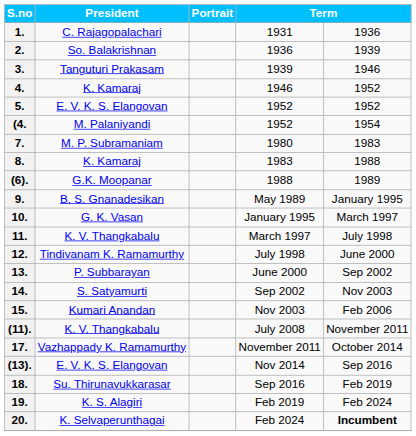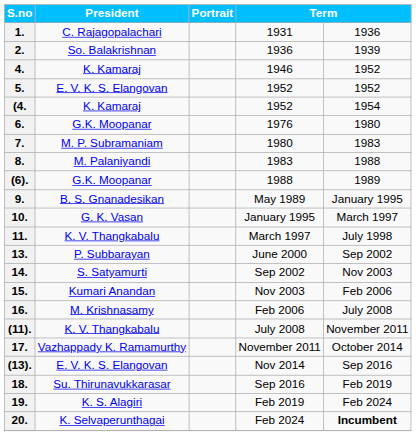 <table class="wikitable sortable" style="text-align:center;">
 <tr>
 <th Style="background-color:#00BFFF; color:white">S.no</th>
 <th Style="background-color:#00BFFF; color:white">President</th>
 <th Style="background-color:#00BFFF; color:white">Portrait</th>
 <th Style="background-color:#00BFFF; color:white" colspan=2>Term</th>
 </tr>
 <tr>
 <th>1.</th>
 <td><a href='#'>C. Rajagopalachari</a></td>
 <td></td>
 <td>1931</td>
 <td>1936</td>
 </tr>
 <tr>
 <th>2.</th>
 <td><a href='#'>So. Balakrishnan</a></td>
 <td></td>
 <td>1936</td>
 <td>1939</td>
 </tr>
 <tr>
-<th>3.</th>
-<td><a href='#'>Tanguturi Prakasam</a></td>
-<td></td>
-<td>1939</td>
-<td>1946</td>
-</tr>
-<tr>
 <th>4.</th>
 <td><a href='#'>K. Kamaraj</a></td>
 <td></td>
 <td>1946</td>
 <td>1952</td>
 </tr>
 <tr>
 <th>5.</th>
 <td><a href='#'>E. V. K. S. Elangovan</a></td>
 <td></td>
 <td>1952</td>
 <td>1952</td>
 </tr>
 <tr>
 <th>(4.</th>
-<td><a href='#'>M. Palaniyandi</a></td>
+<td><a href='#'>K. Kamaraj</a></td>
 <td></td>
 <td>1952</td>
 <td>1954</td>
+</tr>
+<tr>
+<th>6.</th>
+<td><a href='#'>G.K. Moopanar</a></td>
+<td></td>
+<td>1976</td>
+<td>1980</td>
 </tr>
 <tr>
 <th>7.</th>
 <td><a href='#'>M. P. Subramaniam</a></td>
 <td></td>
 <td>1980</td>
 <td>1983</td>
 </tr>
 <tr>
 <th>8.</th>
-<td><a href='#'>K. Kamaraj</a></td>
+<td><a href='#'>M. Palaniyandi</a></td>
 <td></td>
 <td>1983</td>
 <td>1988</td>
 </tr>
 <tr>
 <th>(6).</th>
 <td><a href='#'>G.K. Moopanar</a></td>
 <td></td>
 <td>1988</td>
 <td>1989</td>
 </tr>
 <tr>
 <th>9.</th>
 <td><a href='#'>B. S. Gnanadesikan</a></td>
 <td></td>
 <td>May 1989</td>
 <td>January 1995</td>
 </tr>
 <tr>
 <th>10.</th>
 <td><a href='#'>G. K. Vasan</a></td>
 <td></td>
 <td>January 1995</td>
 <td>March 1997</td>
 </tr>
 <tr>
 <th>11.</th>
 <td><a href='#'>K. V. Thangkabalu</a></td>
 <td></td>
 <td>March 1997</td>
 <td>July 1998</td>
 </tr>
 <tr>
-<th>12.</th>
-<td><a href='#'>Tindivanam K. Ramamurthy</a></td>
-<td></td>
-<td>July 1998</td>
-<td>June 2000</td>
-</tr>
-<tr>
 <th>13.</th>
 <td><a href='#'>P. Subbarayan</a></td>
 <td></td>
 <td>June 2000</td>
 <td>Sep 2002</td>
 </tr>
 <tr>
 <th>14.</th>
 <td><a href='#'>S. Satyamurti</a></td>
 <td></td>
 <td>Sep 2002</td>
 <td>Nov 2003</td>
 </tr>
 <tr>
 <th>15.</th>
 <td><a href='#'>Kumari Anandan</a></td>
 <td></td>
 <td>Nov 2003</td>
 <td>Feb 2006</td>
+</tr>
+<tr>
+<th>16.</th>
+<td><a href='#'>M. Krishnasamy</a></td>
+<td></td>
+<td>Feb 2006</td>
+<td>July 2008</td>
 </tr>
 <tr>
 <th>(11).</th>
 <td><a href='#'>K. V. Thangkabalu</a></td>
 <td></td>
 <td>July 2008</td>
 <td>November 2011</td>
 </tr>
 <tr>
 <th>17.</th>
 <td><a href='#'>Vazhappady K. Ramamurthy</a></td>
 <td></td>
 <td>November 2011</td>
 <td>October 2014</td>
 </tr>
 <tr>
 <th>(13).</th>
 <td><a href='#'>E. V. K. S. Elangovan</a></td>
 <td></td>
 <td>Nov 2014</td>
 <td>Sep 2016</td>
 </tr>
 <tr>
 <th>18.</th>
 <td><a href='#'>Su. Thirunavukkarasar</a></td>
 <td></td>
 <td>Sep 2016</td>
 <td>Feb 2019</td>
 </tr>
 <tr>
 <th>19.</th>
 <td><a href='#'>K. S. Alagiri</a></td>
 <td></td>
 <td>Feb 2019</td>
 <td>Feb 2024</td>
 </tr>
 <tr>
 <th>20.</th>
 <td><a href='#'>K. Selvaperunthagai</a></td>
 <td></td>
 <td>Feb 2024</td>
 <td><strong>Incumbent</strong></td>
 </tr>
 <tr>
 </tr>
 </table>
